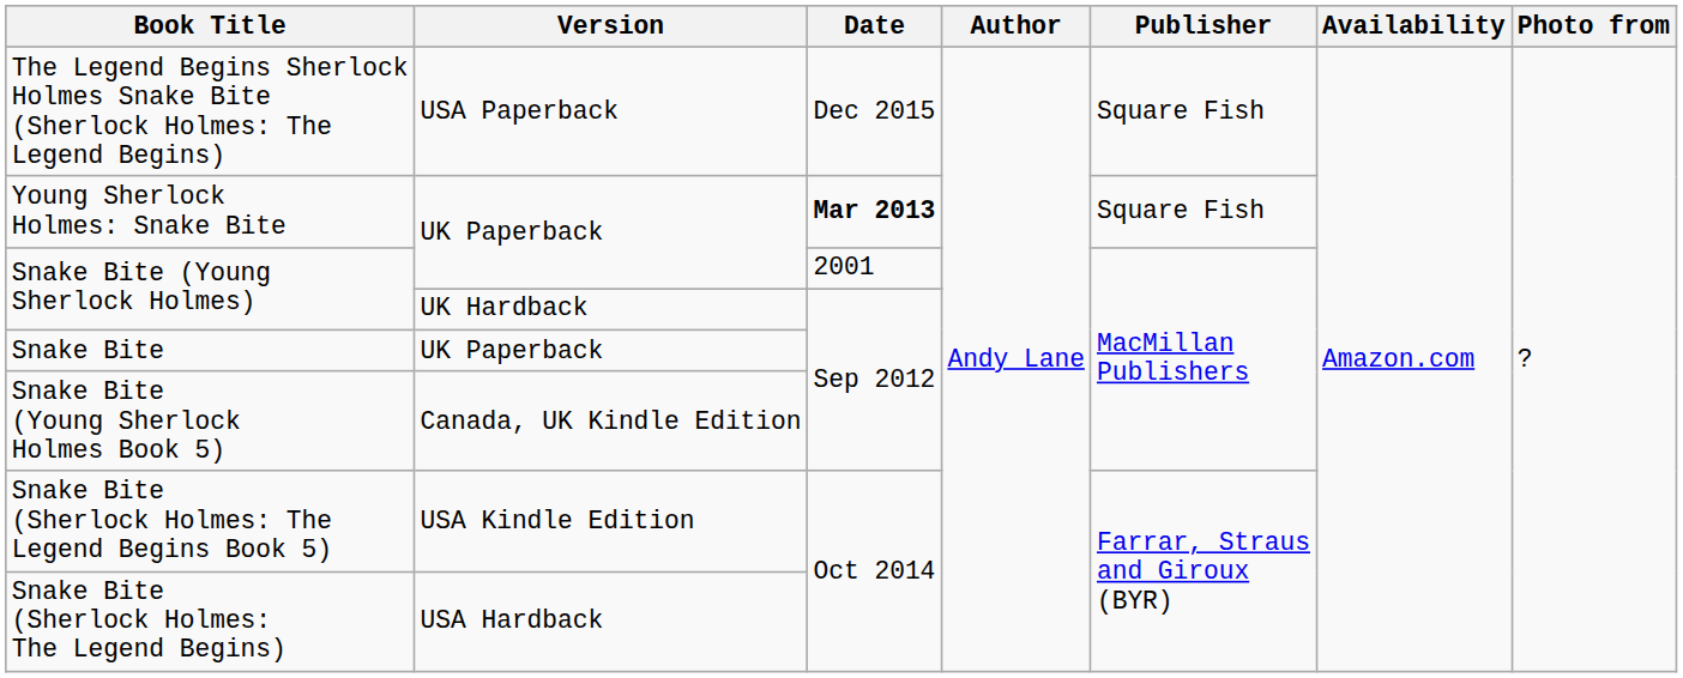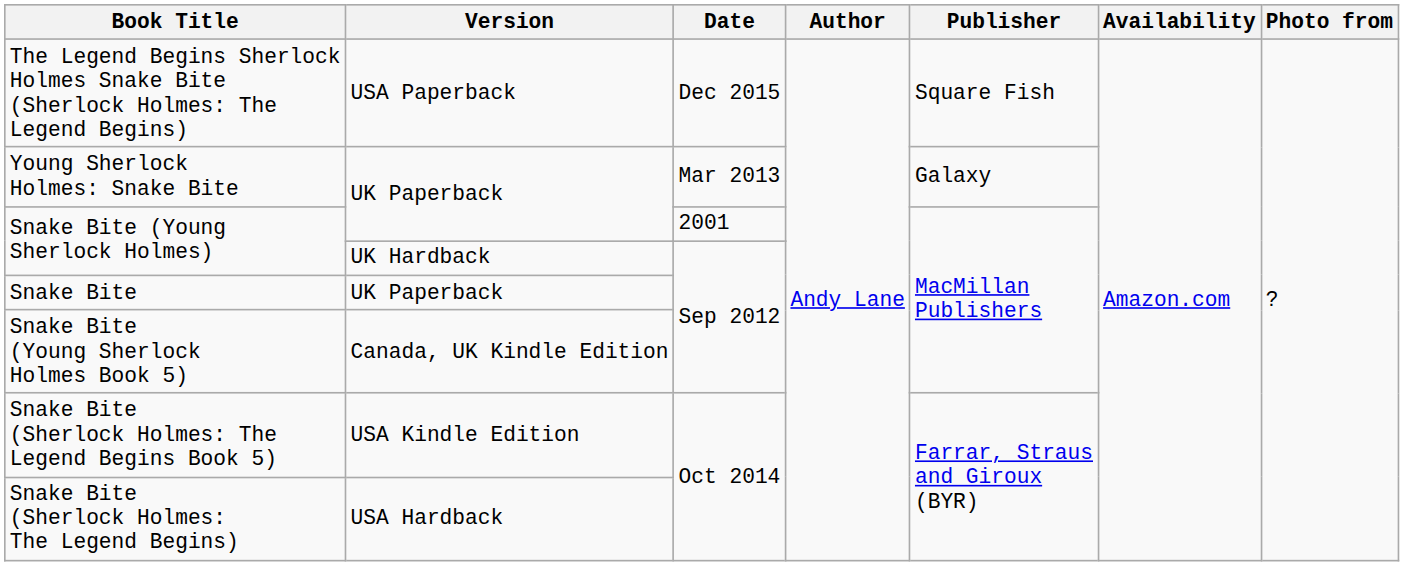 <table class="wikitable">
 <tr>
 <th>Book Title</th>
 <th>Version</th>
 <th>Date</th>
 <th>Author</th>
 <th>Publisher</th>
 <th>Availability</th>
 <th>Photo from </th>
 </tr>
 <tr>
 <td>The Legend Begins Sherlock<br>Holmes Snake Bite<br>(Sherlock Holmes: The<br>Legend Begins)</td>
 <td>USA Paperback</td>
 <td>Dec 2015</td>
 <td rowspan="9"><a href='#'>Andy Lane</a></td>
 <td>Square Fish</td>
 <td rowspan="9"><a href='#'>Amazon.com</a></td>
 <td rowspan="9">?</td>
 </tr>
 <tr>
 <td>Young Sherlock<br>Holmes: Snake Bite</td>
 <td rowspan="3">UK Paperback</td>
-<td><strong>Mar 2013</strong></td>
-<td>Square Fish</td>
+<td>Mar 2013</td>
+<td>Galaxy</td>
 </tr>
 <tr>
 <td rowspan="3">Snake Bite (Young<br>Sherlock Holmes)</td>
 <td>2001</td>
 <td rowspan="5"><a href='#'>MacMillan<br>Publishers</a></td>
 </tr>
 <tr>
 <td rowspan="4">Sep 2012</td>
 </tr>
 <tr>
 <td>UK Hardback</td>
 </tr>
 <tr>
 <td>Snake Bite</td>
 <td>UK Paperback</td>
 </tr>
 <tr>
 <td>Snake Bite<br>(Young Sherlock<br>Holmes Book 5)</td>
 <td>Canada, UK Kindle Edition</td>
 </tr>
 <tr>
 <td>Snake Bite<br>(Sherlock Holmes: The<br>Legend Begins Book 5)</td>
 <td>USA Kindle Edition</td>
 <td rowspan="2">Oct 2014</td>
 <td rowspan="2"><a href='#'>Farrar, Straus<br>and Giroux</a><br>(BYR)</td>
 </tr>
 <tr>
 <td>Snake Bite<br>(Sherlock Holmes:<br>The Legend Begins)</td>
 <td>USA Hardback</td>
 </tr>
 </table>
